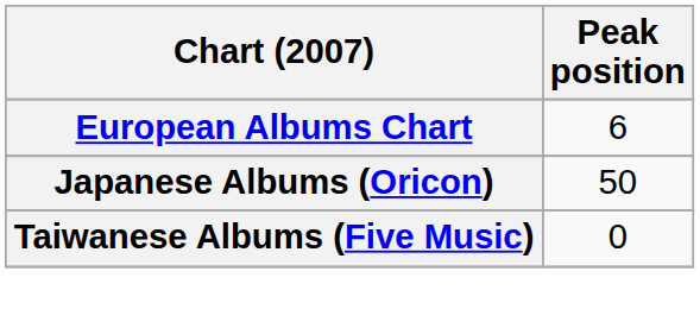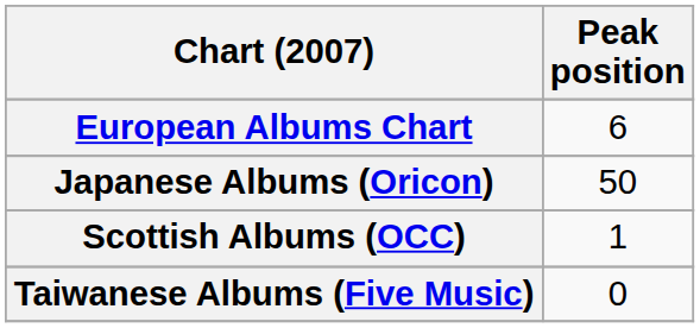 <table class="wikitable sortable plainrowheaders" style="text-align:center;">
 <tr>
 <th scope="col">Chart (2007)</th>
 <th scope="col">Peak<br> position</th>
 </tr>
 <tr>
 </tr>
 <tr>
 </tr>
 <tr>
 </tr>
 <tr>
 <th scope="row"><a href='#'>European Albums Chart</a></th>
 <td style="text-align:center;">6</td>
 </tr>
 <tr>
 </tr>
 <tr>
 </tr>
 <tr>
 <th scope="row">Japanese Albums (<a href='#'>Oricon</a>)</th>
 <td style="text-align:center;">50</td>
 </tr>
 <tr>
 </tr>
 <tr>
 </tr>
 <tr>
+<th scope="row">Scottish Albums (<a href='#'>OCC</a>)</th>
+<td>1</td>
+</tr>
+<tr>
 </tr>
 <tr>
 </tr>
 <tr>
 <th scope="row">Taiwanese Albums (<a href='#'>Five Music</a>)</th>
 <td style="text-align:center;">0</td>
 </tr>
 <tr>
 </tr>
 </table>
